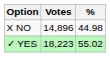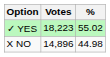 <table class="wikitable">
 <tr>
 <th>Option</th>
 <th>Votes</th>
 <th>%</th>
 </tr>
 <tr>
+<td style=background:#bbf8be>✓ YES</td>
+<td style=background:#bbf8be>18,223</td>
+<td style=background:#bbf8be>55.02</td>
+</tr>
+<tr>
 <td>X NO</td>
 <td>14,896</td>
 <td>44.98</td>
 </tr>
-<tr>
-<td style=background:#bbf8be>✓ YES</td>
-<td style=background:#bbf8be>18,223</td>
-<td style=background:#bbf8be>55.02</td>
-</tr>
 </table>
